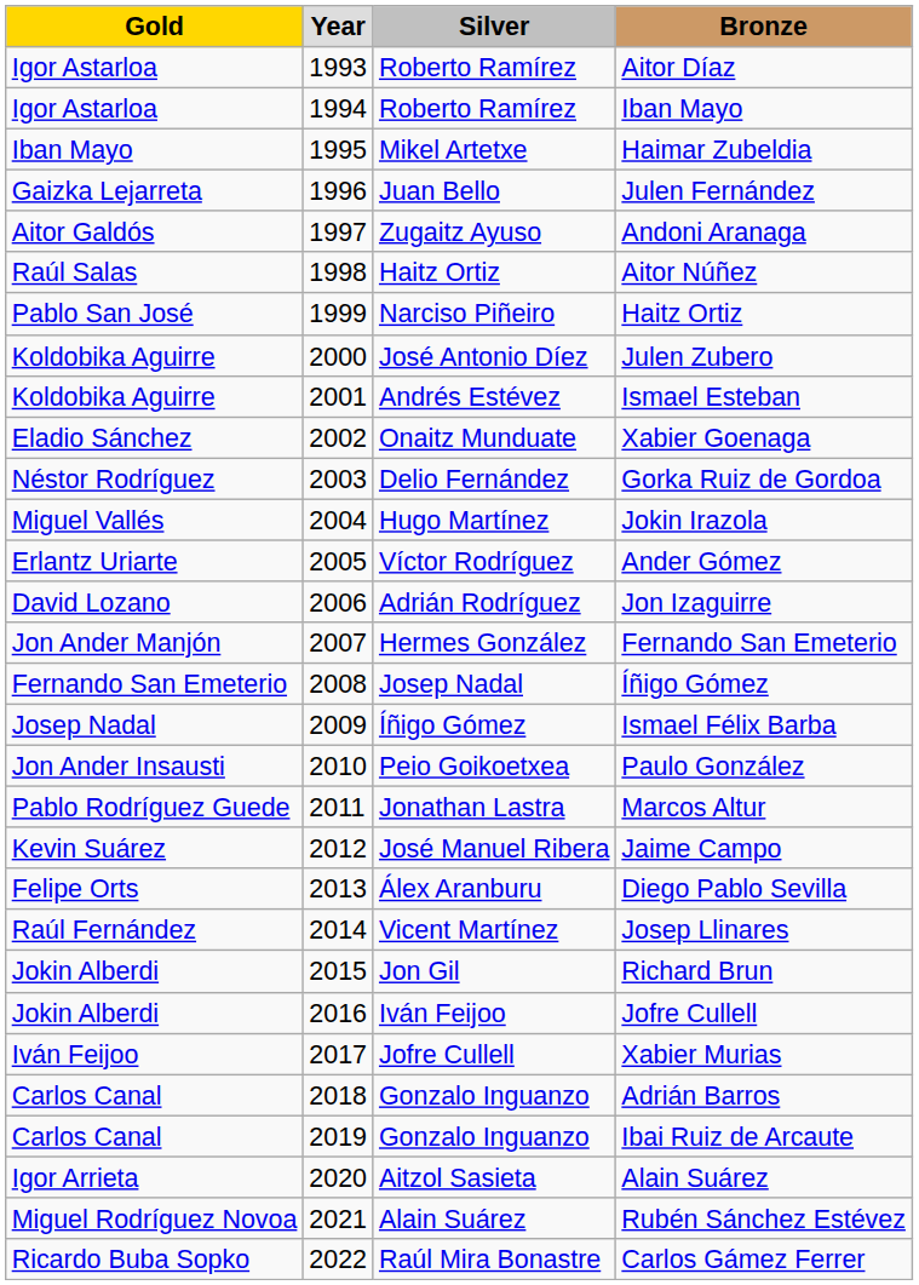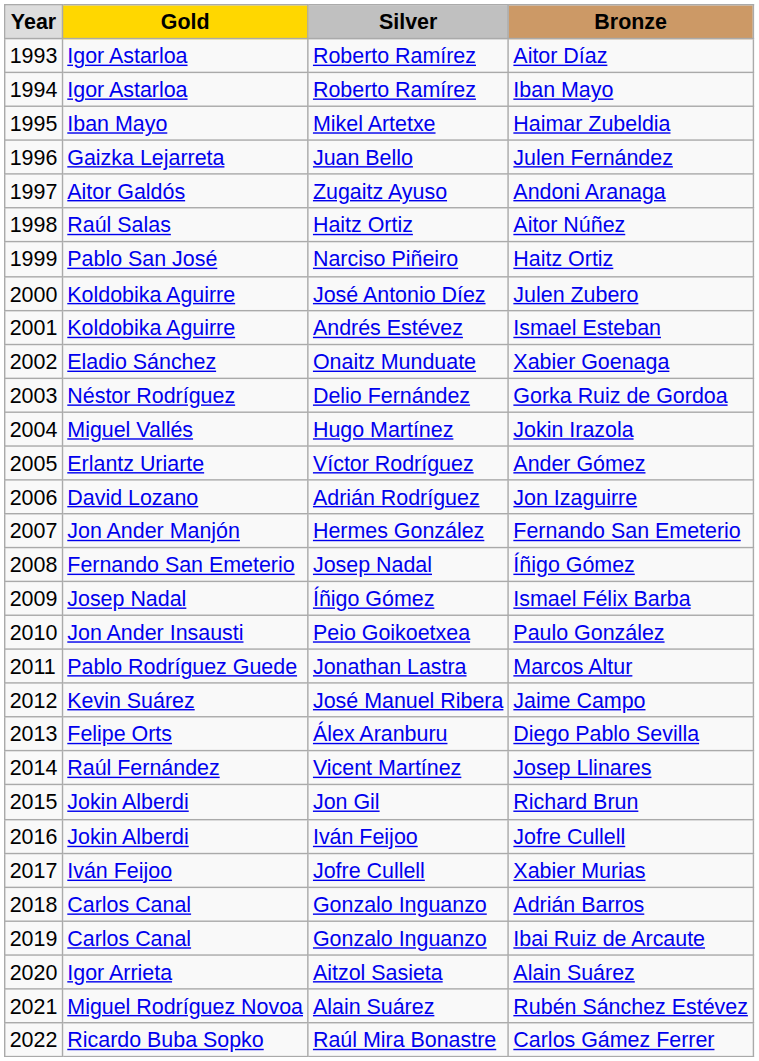 <table class="wikitable sortable" style="font-size:95%">
 <tr>
+<td style="background:#DDDDDD; font-weight:bold; text-align:center;">Year</td>
 <td style="background:gold; font-weight:bold; text-align:center;">Gold</td>
-<td style="background:#DDDDDD; font-weight:bold; text-align:center;">Year</td>
 <td style="background:silver; font-weight:bold; text-align:center;">Silver</td>
 <td style="background:#cc9966; font-weight:bold; text-align:center;">Bronze</td>
 </tr>
 <tr>
+<td>1993</td>
 <td><a href='#'>Igor Astarloa</a></td>
-<td>1993</td>
 <td><a href='#'>Roberto Ramírez</a></td>
 <td><a href='#'>Aitor Díaz</a></td>
 </tr>
 <tr>
+<td>1994</td>
 <td><a href='#'>Igor Astarloa</a></td>
-<td>1994</td>
 <td><a href='#'>Roberto Ramírez</a></td>
 <td><a href='#'>Iban Mayo</a></td>
 </tr>
 <tr>
+<td>1995</td>
 <td><a href='#'>Iban Mayo</a></td>
-<td>1995</td>
 <td><a href='#'>Mikel Artetxe</a></td>
 <td><a href='#'>Haimar Zubeldia</a></td>
 </tr>
 <tr>
+<td>1996</td>
 <td><a href='#'>Gaizka Lejarreta</a></td>
-<td>1996</td>
 <td><a href='#'>Juan Bello</a></td>
 <td><a href='#'>Julen Fernández</a></td>
 </tr>
 <tr>
+<td>1997</td>
 <td><a href='#'>Aitor Galdós</a></td>
-<td>1997</td>
 <td><a href='#'>Zugaitz Ayuso</a></td>
 <td><a href='#'>Andoni Aranaga</a></td>
 </tr>
 <tr>
+<td>1998</td>
 <td><a href='#'>Raúl Salas</a></td>
-<td>1998</td>
 <td><a href='#'>Haitz Ortiz</a></td>
 <td><a href='#'>Aitor Núñez</a></td>
 </tr>
 <tr>
+<td>1999</td>
 <td><a href='#'>Pablo San José</a></td>
-<td>1999</td>
 <td><a href='#'>Narciso Piñeiro</a></td>
 <td><a href='#'>Haitz Ortiz</a></td>
 </tr>
 <tr>
+<td>2000</td>
 <td><a href='#'>Koldobika Aguirre</a></td>
-<td>2000</td>
 <td><a href='#'>José Antonio Díez</a></td>
 <td><a href='#'>Julen Zubero</a></td>
 </tr>
 <tr>
+<td>2001</td>
 <td><a href='#'>Koldobika Aguirre</a></td>
-<td>2001</td>
 <td><a href='#'>Andrés Estévez</a></td>
 <td><a href='#'>Ismael Esteban</a></td>
 </tr>
 <tr>
+<td>2002</td>
 <td><a href='#'>Eladio Sánchez</a></td>
-<td>2002</td>
 <td><a href='#'>Onaitz Munduate</a></td>
 <td><a href='#'>Xabier Goenaga</a></td>
 </tr>
 <tr>
+<td>2003</td>
 <td><a href='#'>Néstor Rodríguez</a></td>
-<td>2003</td>
 <td><a href='#'>Delio Fernández</a></td>
 <td><a href='#'>Gorka Ruiz de Gordoa</a></td>
 </tr>
 <tr>
+<td>2004</td>
 <td><a href='#'>Miguel Vallés</a></td>
-<td>2004</td>
 <td><a href='#'>Hugo Martínez</a></td>
 <td><a href='#'>Jokin Irazola</a></td>
 </tr>
 <tr>
+<td>2005</td>
 <td><a href='#'>Erlantz Uriarte</a></td>
-<td>2005</td>
 <td><a href='#'>Víctor Rodríguez</a></td>
 <td><a href='#'>Ander Gómez</a></td>
 </tr>
 <tr>
+<td>2006</td>
 <td><a href='#'>David Lozano</a></td>
-<td>2006</td>
 <td><a href='#'>Adrián Rodríguez</a></td>
 <td><a href='#'>Jon Izaguirre</a></td>
 </tr>
 <tr>
+<td>2007</td>
 <td><a href='#'>Jon Ander Manjón</a></td>
-<td>2007</td>
 <td><a href='#'>Hermes González</a></td>
 <td><a href='#'>Fernando San Emeterio</a></td>
 </tr>
 <tr>
+<td>2008</td>
 <td><a href='#'>Fernando San Emeterio</a></td>
-<td>2008</td>
 <td><a href='#'>Josep Nadal</a></td>
 <td><a href='#'>Íñigo Gómez</a></td>
 </tr>
 <tr>
+<td>2009</td>
 <td><a href='#'>Josep Nadal</a></td>
-<td>2009</td>
 <td><a href='#'>Íñigo Gómez</a></td>
 <td><a href='#'>Ismael Félix Barba</a></td>
 </tr>
 <tr>
+<td>2010</td>
 <td><a href='#'>Jon Ander Insausti</a></td>
-<td>2010</td>
 <td><a href='#'>Peio Goikoetxea</a></td>
 <td><a href='#'>Paulo González</a></td>
 </tr>
 <tr>
+<td>2011</td>
 <td><a href='#'>Pablo Rodríguez Guede</a></td>
-<td>2011</td>
 <td><a href='#'>Jonathan Lastra</a></td>
 <td><a href='#'>Marcos Altur</a></td>
 </tr>
 <tr>
+<td>2012</td>
 <td><a href='#'>Kevin Suárez</a></td>
-<td>2012</td>
 <td><a href='#'>José Manuel Ribera</a></td>
 <td><a href='#'>Jaime Campo</a></td>
 </tr>
 <tr>
+<td>2013</td>
 <td><a href='#'>Felipe Orts</a></td>
-<td>2013</td>
 <td><a href='#'>Álex Aranburu</a></td>
 <td><a href='#'>Diego Pablo Sevilla</a></td>
 </tr>
 <tr>
+<td>2014</td>
 <td><a href='#'>Raúl Fernández</a></td>
-<td>2014</td>
 <td><a href='#'>Vicent Martínez</a></td>
 <td><a href='#'>Josep Llinares</a></td>
 </tr>
 <tr>
+<td>2015</td>
 <td><a href='#'>Jokin Alberdi</a></td>
-<td>2015</td>
 <td><a href='#'>Jon Gil</a></td>
 <td><a href='#'>Richard Brun</a></td>
 </tr>
 <tr>
+<td>2016</td>
 <td><a href='#'>Jokin Alberdi</a></td>
-<td>2016</td>
 <td><a href='#'>Iván Feijoo</a></td>
 <td><a href='#'>Jofre Cullell</a></td>
 </tr>
 <tr>
+<td>2017</td>
 <td><a href='#'>Iván Feijoo</a></td>
-<td>2017</td>
 <td><a href='#'>Jofre Cullell</a></td>
 <td><a href='#'>Xabier Murias</a></td>
 </tr>
 <tr>
+<td>2018</td>
 <td><a href='#'>Carlos Canal</a></td>
-<td>2018</td>
 <td><a href='#'>Gonzalo Inguanzo</a></td>
 <td><a href='#'>Adrián Barros</a></td>
 </tr>
 <tr>
+<td>2019</td>
 <td><a href='#'>Carlos Canal</a></td>
-<td>2019</td>
 <td><a href='#'>Gonzalo Inguanzo</a></td>
 <td><a href='#'>Ibai Ruiz de Arcaute</a></td>
 </tr>
 <tr>
+<td>2020</td>
 <td><a href='#'>Igor Arrieta</a></td>
-<td>2020</td>
 <td><a href='#'>Aitzol Sasieta</a></td>
 <td><a href='#'>Alain Suárez</a></td>
 </tr>
 <tr>
+<td>2021</td>
 <td><a href='#'>Miguel Rodríguez Novoa</a></td>
-<td>2021</td>
 <td><a href='#'>Alain Suárez</a></td>
 <td><a href='#'>Rubén Sánchez Estévez</a></td>
 </tr>
 <tr>
+<td>2022</td>
 <td><a href='#'>Ricardo Buba Sopko</a></td>
-<td>2022</td>
 <td><a href='#'>Raúl Mira Bonastre</a></td>
 <td><a href='#'>Carlos Gámez Ferrer</a></td>
 </tr>
 </table>
